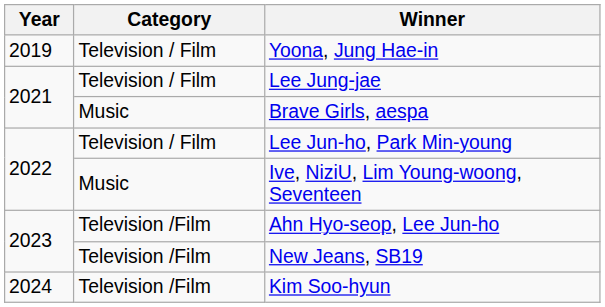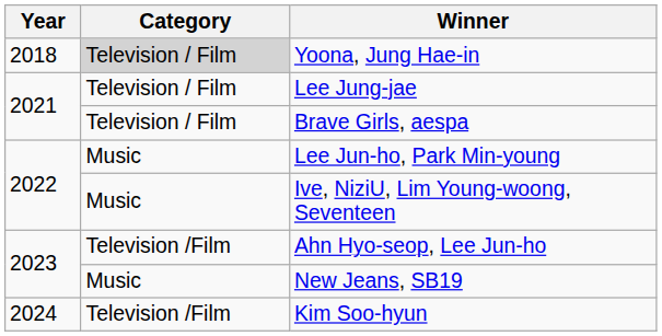 <table class="wikitable">
 <tr align=center>
 <th style="width:50px">Year</th>
 <th style="width:150px">Category</th>
 <th style="width:270px">Winner</th>
 </tr>
 <tr>
-<td>2019</td>
-<td>Television / Film</td>
+<td>2018</td>
+<td style="background: lightgrey;">Television / Film</td>
 <td><a href='#'>Yoona</a>, <a href='#'>Jung Hae-in</a></td>
 </tr>
 <tr>
 <td rowspan="2">2021</td>
 <td>Television / Film</td>
 <td><a href='#'>Lee Jung-jae</a></td>
 </tr>
 <tr>
-<td>Music</td>
+<td>Television / Film</td>
 <td><a href='#'>Brave Girls</a>, <a href='#'>aespa</a></td>
 </tr>
 <tr>
 <td rowspan="2">2022</td>
-<td>Television / Film</td>
+<td>Music</td>
 <td><a href='#'>Lee Jun-ho</a>, <a href='#'>Park Min-young</a></td>
 </tr>
 <tr>
 <td>Music</td>
 <td><a href='#'>Ive</a>, <a href='#'>NiziU</a>, <a href='#'>Lim Young-woong</a>, <a href='#'>Seventeen</a></td>
 </tr>
 <tr>
 <td rowspan="2">2023</td>
 <td>Television /Film</td>
 <td><a href='#'>Ahn Hyo-seop</a>, <a href='#'>Lee Jun-ho</a></td>
 </tr>
 <tr>
-<td>Television /Film</td>
+<td>Music</td>
 <td><a href='#'>New Jeans</a>, <a href='#'>SB19</a></td>
 </tr>
 <tr>
 <td rowspan="2">2024</td>
 <td>Television /Film</td>
 <td><a href='#'>Kim Soo-hyun</a></td>
 </tr>
 </table>
